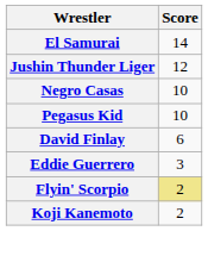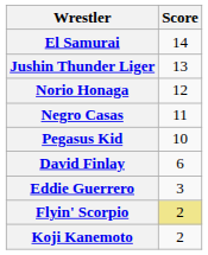 <table class="wikitable" style="margin: 1em auto 1em auto;text-align:center">
 <tr>
 <th>Wrestler</th>
 <th>Score</th>
 </tr>
 <tr>
 <th><a href='#'>El Samurai</a></th>
 <td>14</td>
 </tr>
 <tr>
 <th><a href='#'>Jushin Thunder Liger</a></th>
+<td>13</td>
+</tr>
+<tr>
+<th><a href='#'>Norio Honaga</a></th>
 <td>12</td>
 </tr>
 <tr>
 <th><a href='#'>Negro Casas</a></th>
-<td>10</td>
+<td>11</td>
 </tr>
 <tr>
 <th><a href='#'>Pegasus Kid</a></th>
 <td>10</td>
 </tr>
 <tr>
 <th><a href='#'>David Finlay</a></th>
 <td>6</td>
 </tr>
 <tr>
 <th><a href='#'>Eddie Guerrero</a></th>
 <td>3</td>
 </tr>
 <tr>
 <th><a href='#'>Flyin' Scorpio</a></th>
 <td style="background: khaki;">2</td>
 </tr>
 <tr>
 <th><a href='#'>Koji Kanemoto</a></th>
 <td>2</td>
 </tr>
 </table>
